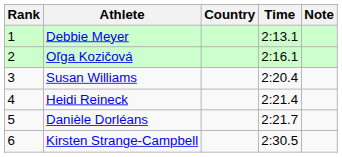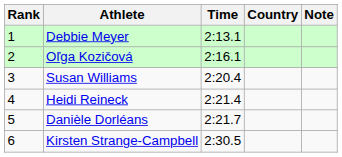 <table class="wikitable sortable">
 <tr>
 <th>Rank</th>
 <th>Athlete</th>
+<th>Time</th>
 <th>Country</th>
-<th>Time</th>
 <th>Note</th>
 </tr>
 <tr bgcolor=#CCFFCC>
 <td>1</td>
 <td><a href='#'>Debbie Meyer</a></td>
+<td>2:13.1</td>
 <td></td>
-<td>2:13.1</td>
 <td></td>
 </tr>
 <tr bgcolor=#CCFFCC>
 <td>2</td>
 <td><a href='#'>Oľga Kozičová</a></td>
+<td>2:16.1</td>
 <td></td>
-<td>2:16.1</td>
 <td></td>
 </tr>
 <tr>
 <td>3</td>
 <td><a href='#'>Susan Williams</a></td>
+<td>2:20.4</td>
 <td></td>
-<td>2:20.4</td>
 <td></td>
 </tr>
 <tr>
 <td>4</td>
 <td><a href='#'>Heidi Reineck</a></td>
+<td>2:21.4</td>
 <td></td>
-<td>2:21.4</td>
 <td></td>
 </tr>
 <tr>
 <td>5</td>
 <td><a href='#'>Danièle Dorléans</a></td>
+<td>2:21.7</td>
 <td></td>
-<td>2:21.7</td>
 <td></td>
 </tr>
 <tr>
 <td>6</td>
 <td><a href='#'>Kirsten Strange-Campbell</a></td>
+<td>2:30.5</td>
 <td></td>
-<td>2:30.5</td>
 <td></td>
 </tr>
 </table>
